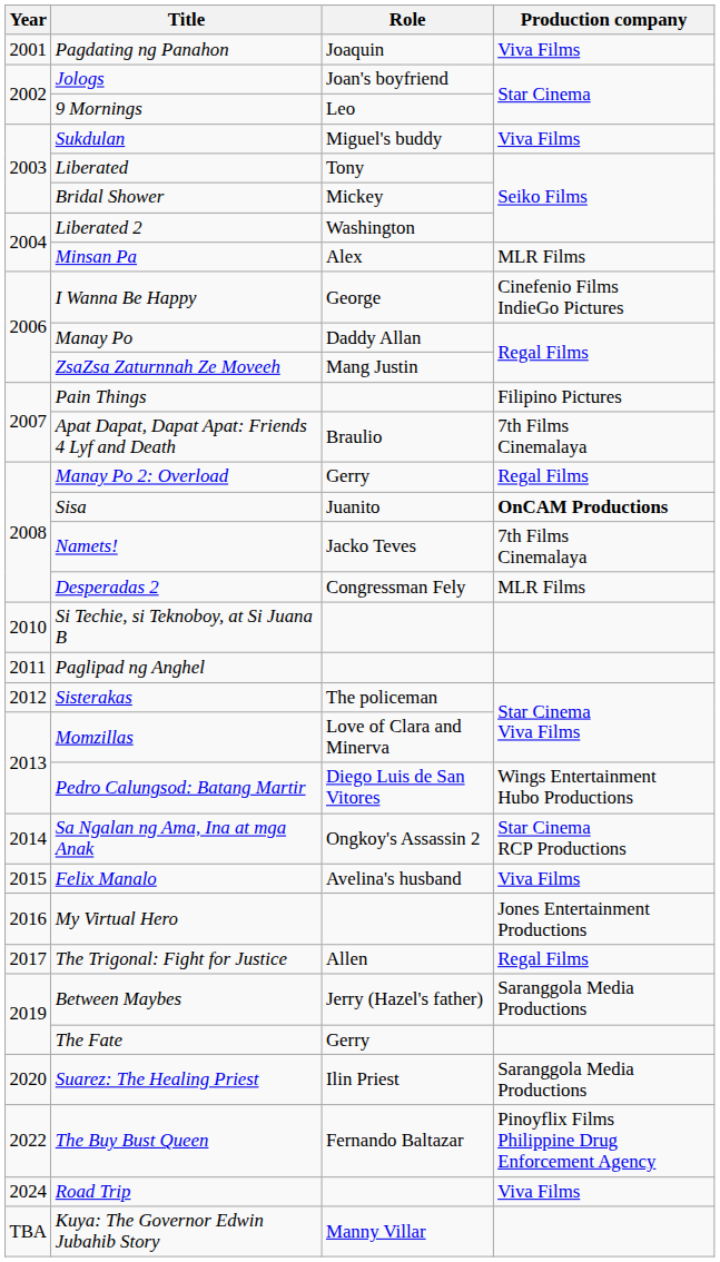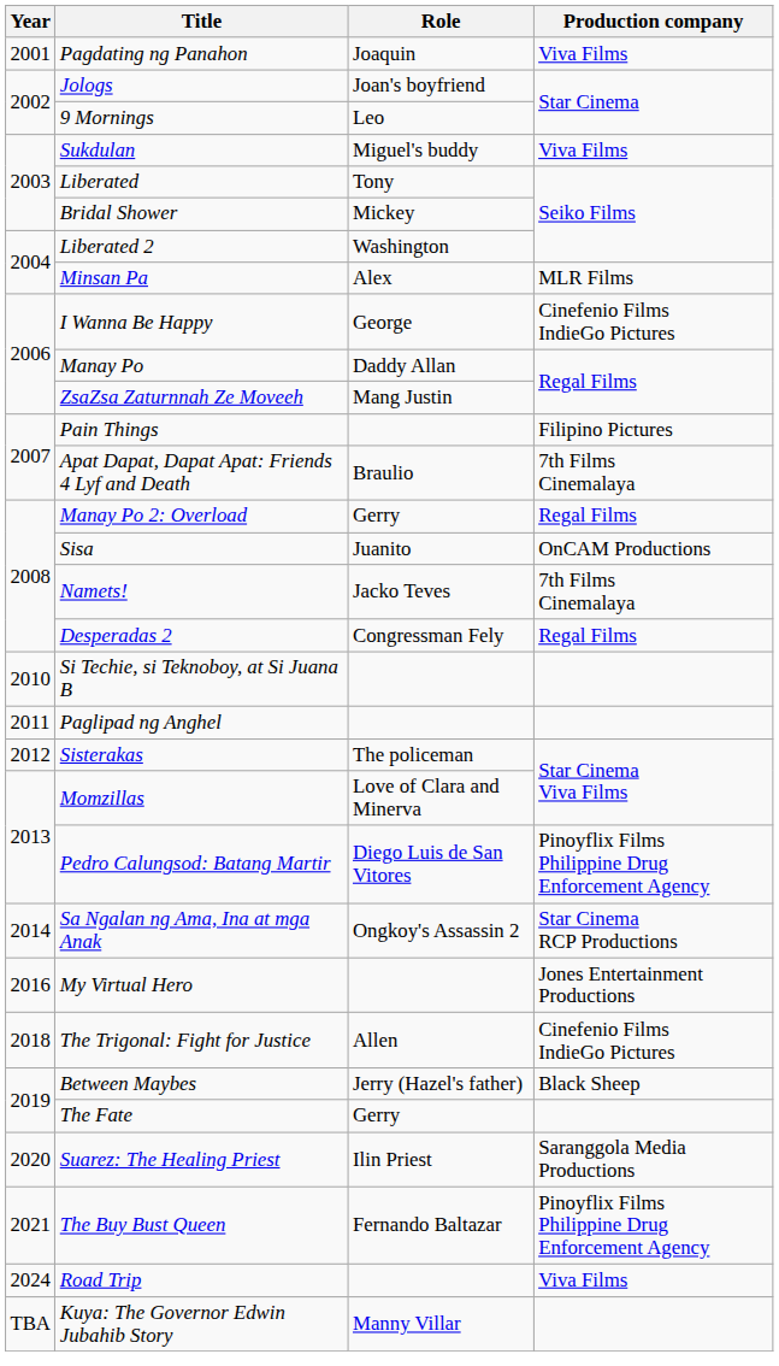 <table class="wikitable sortable">
 <tr>
 <th>Year</th>
 <th>Title</th>
 <th>Role</th>
 <th class="unsortable">Production company</th>
 </tr>
 <tr>
 <td>2001</td>
 <td><em>Pagdating ng Panahon</em></td>
 <td>Joaquin</td>
 <td><a href='#'>Viva Films</a></td>
 </tr>
 <tr>
 <td rowspan="2">2002</td>
 <td><em><a href='#'>Jologs</a></em></td>
 <td>Joan's boyfriend</td>
 <td rowspan="2"><a href='#'>Star Cinema</a></td>
 </tr>
 <tr>
 <td><em>9 Mornings</em></td>
 <td>Leo</td>
 </tr>
 <tr>
 <td rowspan="3">2003</td>
 <td><em><a href='#'>Sukdulan</a></em></td>
 <td>Miguel's buddy</td>
 <td><a href='#'>Viva Films</a></td>
 </tr>
 <tr>
 <td><em>Liberated</em></td>
 <td>Tony</td>
 <td rowspan="3"><a href='#'>Seiko Films</a></td>
 </tr>
 <tr>
 <td><em>Bridal Shower</em></td>
 <td>Mickey</td>
 </tr>
 <tr>
 <td rowspan="2">2004</td>
 <td><em>Liberated 2</em></td>
 <td>Washington</td>
 </tr>
 <tr>
 <td><em><a href='#'>Minsan Pa</a></em></td>
 <td>Alex</td>
 <td>MLR Films</td>
 </tr>
 <tr>
 <td rowspan="3">2006</td>
 <td><em>I Wanna Be Happy</em></td>
 <td>George</td>
 <td>Cinefenio Films<br>IndieGo Pictures</td>
 </tr>
 <tr>
 <td><em>Manay Po</em></td>
 <td>Daddy Allan</td>
 <td rowspan="2"><a href='#'>Regal Films</a></td>
 </tr>
 <tr>
 <td><em><a href='#'>ZsaZsa Zaturnnah Ze Moveeh</a></em></td>
 <td>Mang Justin</td>
 </tr>
 <tr>
 <td rowspan="2">2007</td>
 <td><em>Pain Things</em></td>
 <td></td>
 <td>Filipino Pictures</td>
 </tr>
 <tr>
 <td><em>Apat Dapat, Dapat Apat: Friends 4 Lyf and Death</em></td>
 <td>Braulio</td>
 <td>7th Films<br>Cinemalaya</td>
 </tr>
 <tr>
 <td rowspan="4">2008</td>
 <td><em><a href='#'>Manay Po 2: Overload</a></em></td>
 <td>Gerry</td>
 <td><a href='#'>Regal Films</a></td>
 </tr>
 <tr>
 <td><em>Sisa</em></td>
 <td>Juanito</td>
-<td><strong>OnCAM Productions</strong></td>
+<td>OnCAM Productions</td>
 </tr>
 <tr>
 <td><em><a href='#'>Namets!</a></em></td>
 <td>Jacko Teves</td>
 <td>7th Films<br>Cinemalaya</td>
 </tr>
 <tr>
 <td><em><a href='#'>Desperadas 2</a></em></td>
 <td>Congressman Fely</td>
-<td>MLR Films</td>
+<td><a href='#'>Regal Films</a></td>
 </tr>
 <tr>
 <td>2010</td>
 <td><em>Si Techie, si Teknoboy, at Si Juana B</em></td>
 <td></td>
 <td></td>
 </tr>
 <tr>
 <td>2011</td>
 <td><em>Paglipad ng Anghel</em></td>
 <td></td>
 <td></td>
 </tr>
 <tr>
 <td>2012</td>
 <td><em><a href='#'>Sisterakas</a></em></td>
 <td>The policeman</td>
 <td rowspan="2"><a href='#'>Star Cinema</a><br><a href='#'>Viva Films</a></td>
 </tr>
 <tr>
 <td rowspan="2">2013</td>
 <td><em><a href='#'>Momzillas</a></em></td>
 <td>Love of Clara and Minerva</td>
 </tr>
 <tr>
 <td><em><a href='#'>Pedro Calungsod: Batang Martir</a></em></td>
 <td><a href='#'>Diego Luis de San Vitores</a></td>
-<td>Wings Entertainment<br>Hubo Productions</td>
+<td>Pinoyflix Films<br><a href='#'>Philippine Drug Enforcement Agency</a></td>
 </tr>
 <tr>
 <td>2014</td>
 <td><em><a href='#'>Sa Ngalan ng Ama, Ina at mga Anak</a></em></td>
 <td>Ongkoy's Assassin 2</td>
 <td><a href='#'>Star Cinema</a><br>RCP Productions</td>
 </tr>
 <tr>
-<td>2015</td>
-<td><em><a href='#'>Felix Manalo</a></em></td>
-<td>Avelina's husband</td>
-<td><a href='#'>Viva Films</a></td>
-</tr>
-<tr>
 <td>2016</td>
 <td><em>My Virtual Hero</em></td>
 <td></td>
 <td>Jones Entertainment Productions</td>
 </tr>
 <tr>
-<td>2017</td>
+<td>2018</td>
 <td><em>The Trigonal: Fight for Justice</em></td>
 <td>Allen</td>
-<td><a href='#'>Regal Films</a></td>
+<td>Cinefenio Films<br>IndieGo Pictures</td>
 </tr>
 <tr>
 <td rowspan="2">2019</td>
 <td><em>Between Maybes</em></td>
 <td>Jerry (Hazel's father)</td>
-<td>Saranggola Media Productions</td>
+<td>Black Sheep</td>
 </tr>
 <tr>
 <td><em>The Fate</em></td>
 <td>Gerry</td>
 <td></td>
 </tr>
 <tr>
 <td>2020</td>
 <td><em><a href='#'>Suarez: The Healing Priest</a></em></td>
 <td>Ilin Priest</td>
 <td>Saranggola Media Productions</td>
 </tr>
 <tr>
-<td>2022</td>
+<td>2021</td>
 <td><em><a href='#'>The Buy Bust Queen</a></em></td>
 <td>Fernando Baltazar</td>
 <td>Pinoyflix Films<br><a href='#'>Philippine Drug Enforcement Agency</a></td>
 </tr>
 <tr>
 <td>2024</td>
 <td><em><a href='#'>Road Trip</a></em></td>
 <td></td>
 <td><a href='#'>Viva Films</a></td>
 </tr>
 <tr>
 <td>TBA</td>
 <td><em>Kuya: The Governor Edwin Jubahib Story</em></td>
 <td><a href='#'>Manny Villar</a></td>
 <td></td>
 </tr>
 </table>
